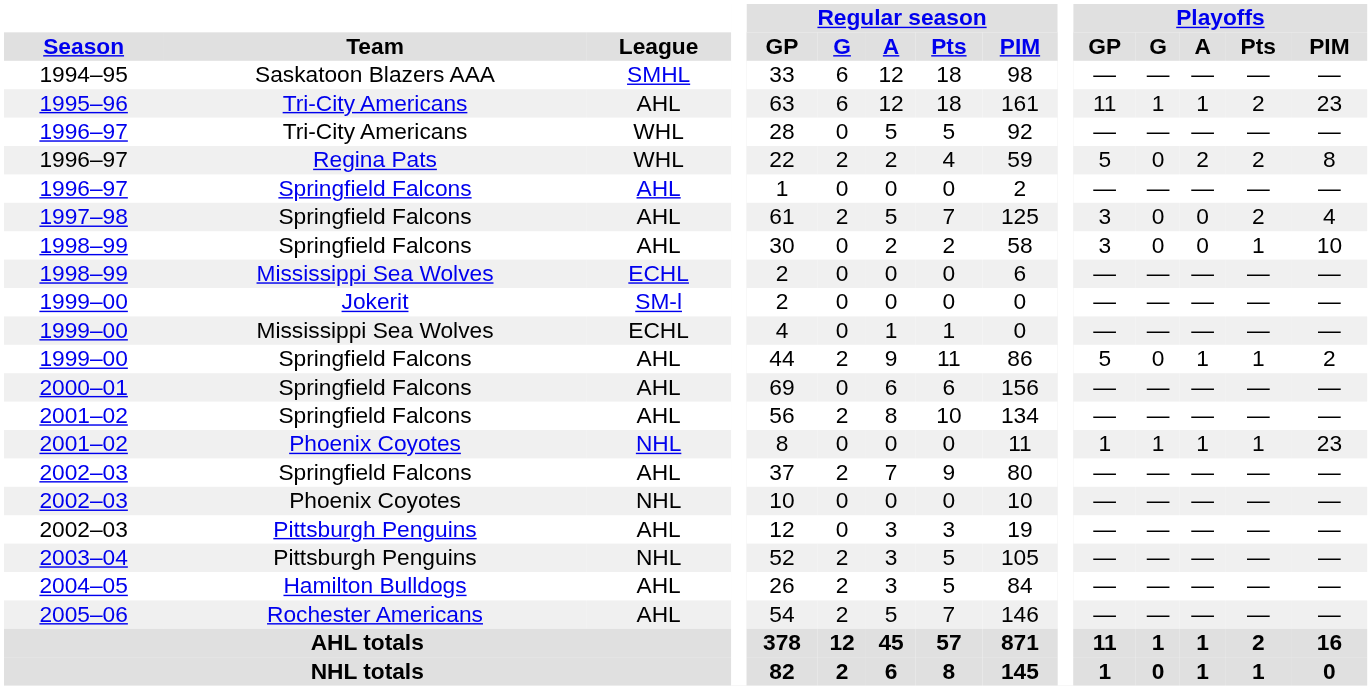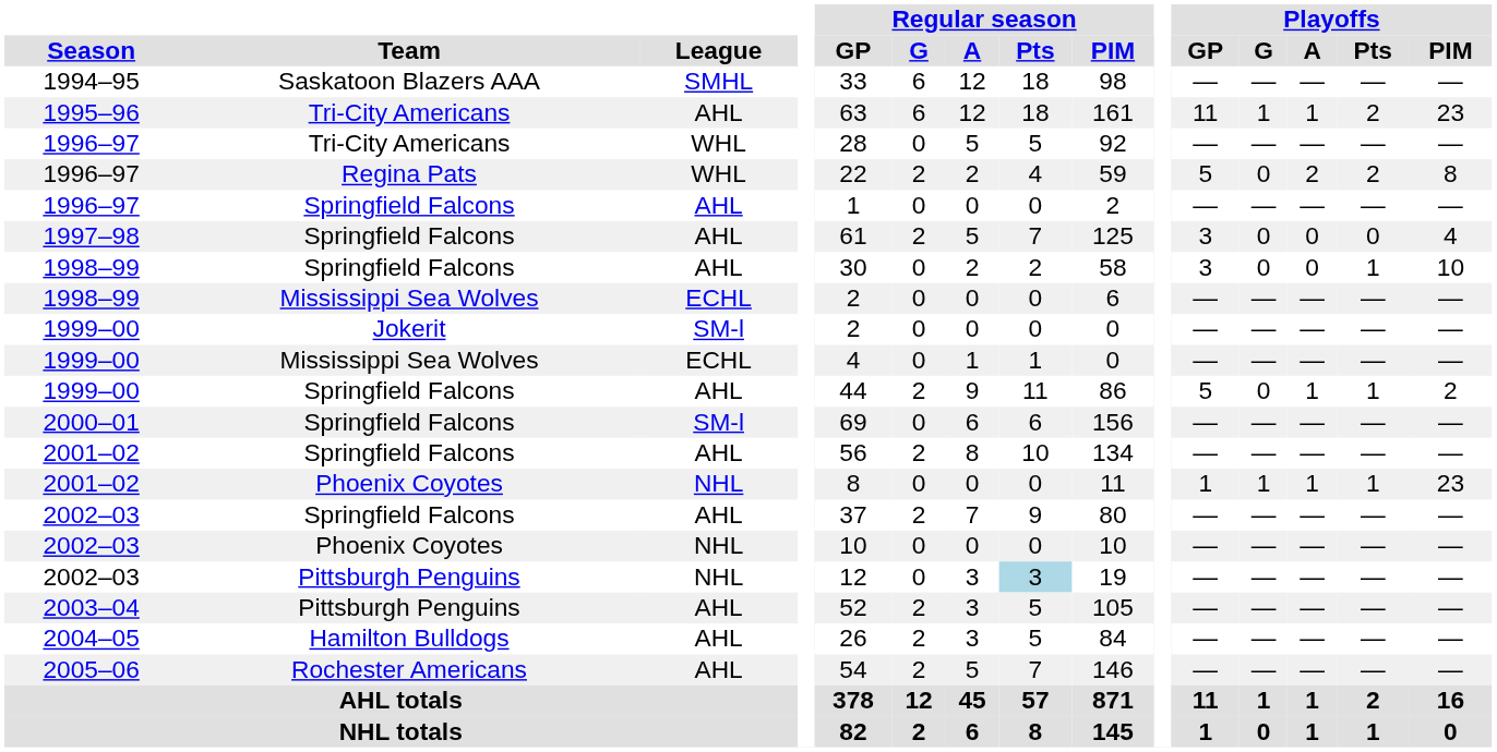 <table border="0" cellpadding="1" cellspacing="0" style="text-align:center; width:60em">
 <tr bgcolor="#e0e0e0">
 <th colspan="3" bgcolor="#ffffff"> </th>
 <th rowspan="100" bgcolor="#ffffff"> </th>
 <th colspan="5"><a href='#'>Regular season</a></th>
 <th rowspan="100" bgcolor="#ffffff"> </th>
 <th colspan="5"><a href='#'>Playoffs</a></th>
 </tr>
 <tr bgcolor="#e0e0e0">
 <th><a href='#'>Season</a></th>
 <th>Team</th>
 <th>League</th>
 <th>GP</th>
 <th><a href='#'>G</a></th>
 <th><a href='#'>A</a></th>
 <th><a href='#'>Pts</a></th>
 <th><a href='#'>PIM</a></th>
 <th>GP</th>
 <th>G</th>
 <th>A</th>
 <th>Pts</th>
 <th>PIM</th>
 </tr>
 <tr>
 <td>1994–95</td>
 <td>Saskatoon Blazers AAA</td>
 <td><a href='#'>SMHL</a></td>
 <td>33</td>
 <td>6</td>
 <td>12</td>
 <td>18</td>
 <td>98</td>
 <td>—</td>
 <td>—</td>
 <td>—</td>
 <td>—</td>
 <td>—</td>
 </tr>
 <tr bgcolor="#f0f0f0">
 <td><a href='#'>1995–96</a></td>
 <td><a href='#'>Tri-City Americans</a></td>
 <td>AHL</td>
 <td>63</td>
 <td>6</td>
 <td>12</td>
 <td>18</td>
 <td>161</td>
 <td>11</td>
 <td>1</td>
 <td>1</td>
 <td>2</td>
 <td>23</td>
 </tr>
 <tr>
 <td><a href='#'>1996–97</a></td>
 <td>Tri-City Americans</td>
 <td>WHL</td>
 <td>28</td>
 <td>0</td>
 <td>5</td>
 <td>5</td>
 <td>92</td>
 <td>—</td>
 <td>—</td>
 <td>—</td>
 <td>—</td>
 <td>—</td>
 </tr>
 <tr bgcolor="#f0f0f0">
 <td>1996–97</td>
 <td><a href='#'>Regina Pats</a></td>
 <td>WHL</td>
 <td>22</td>
 <td>2</td>
 <td>2</td>
 <td>4</td>
 <td>59</td>
 <td>5</td>
 <td>0</td>
 <td>2</td>
 <td>2</td>
 <td>8</td>
 </tr>
 <tr>
 <td><a href='#'>1996–97</a></td>
 <td><a href='#'>Springfield Falcons</a></td>
 <td><a href='#'>AHL</a></td>
 <td>1</td>
 <td>0</td>
 <td>0</td>
 <td>0</td>
 <td>2</td>
 <td>—</td>
 <td>—</td>
 <td>—</td>
 <td>—</td>
 <td>—</td>
 </tr>
 <tr bgcolor="#f0f0f0">
 <td><a href='#'>1997–98</a></td>
 <td>Springfield Falcons</td>
 <td>AHL</td>
 <td>61</td>
 <td>2</td>
 <td>5</td>
 <td>7</td>
 <td>125</td>
 <td>3</td>
 <td>0</td>
 <td>0</td>
-<td>2</td>
+<td>0</td>
 <td>4</td>
 </tr>
 <tr>
 <td><a href='#'>1998–99</a></td>
 <td>Springfield Falcons</td>
 <td>AHL</td>
 <td>30</td>
 <td>0</td>
 <td>2</td>
 <td>2</td>
 <td>58</td>
 <td>3</td>
 <td>0</td>
 <td>0</td>
 <td>1</td>
 <td>10</td>
 </tr>
 <tr bgcolor="#f0f0f0">
 <td><a href='#'>1998–99</a></td>
 <td><a href='#'>Mississippi Sea Wolves</a></td>
 <td><a href='#'>ECHL</a></td>
 <td>2</td>
 <td>0</td>
 <td>0</td>
 <td>0</td>
 <td>6</td>
 <td>—</td>
 <td>—</td>
 <td>—</td>
 <td>—</td>
 <td>—</td>
 </tr>
 <tr>
 <td><a href='#'>1999–00</a></td>
 <td><a href='#'>Jokerit</a></td>
 <td><a href='#'>SM-l</a></td>
 <td>2</td>
 <td>0</td>
 <td>0</td>
 <td>0</td>
 <td>0</td>
 <td>—</td>
 <td>—</td>
 <td>—</td>
 <td>—</td>
 <td>—</td>
 </tr>
 <tr bgcolor="#f0f0f0">
 <td><a href='#'>1999–00</a></td>
 <td>Mississippi Sea Wolves</td>
 <td>ECHL</td>
 <td>4</td>
 <td>0</td>
 <td>1</td>
 <td>1</td>
 <td>0</td>
 <td>—</td>
 <td>—</td>
 <td>—</td>
 <td>—</td>
 <td>—</td>
 </tr>
 <tr>
 <td><a href='#'>1999–00</a></td>
 <td>Springfield Falcons</td>
 <td>AHL</td>
 <td>44</td>
 <td>2</td>
 <td>9</td>
 <td>11</td>
 <td>86</td>
 <td>5</td>
 <td>0</td>
 <td>1</td>
 <td>1</td>
 <td>2</td>
 </tr>
 <tr bgcolor="#f0f0f0">
 <td><a href='#'>2000–01</a></td>
 <td>Springfield Falcons</td>
-<td>AHL</td>
+<td><a href='#'>SM-l</a></td>
 <td>69</td>
 <td>0</td>
 <td>6</td>
 <td>6</td>
 <td>156</td>
 <td>—</td>
 <td>—</td>
 <td>—</td>
 <td>—</td>
 <td>—</td>
 </tr>
 <tr>
 <td><a href='#'>2001–02</a></td>
 <td>Springfield Falcons</td>
 <td>AHL</td>
 <td>56</td>
 <td>2</td>
 <td>8</td>
 <td>10</td>
 <td>134</td>
 <td>—</td>
 <td>—</td>
 <td>—</td>
 <td>—</td>
 <td>—</td>
 </tr>
 <tr bgcolor="#f0f0f0">
 <td><a href='#'>2001–02</a></td>
 <td><a href='#'>Phoenix Coyotes</a></td>
 <td><a href='#'>NHL</a></td>
 <td>8</td>
 <td>0</td>
 <td>0</td>
 <td>0</td>
 <td>11</td>
 <td>1</td>
 <td>1</td>
 <td>1</td>
 <td>1</td>
 <td>23</td>
 </tr>
 <tr>
 <td><a href='#'>2002–03</a></td>
 <td>Springfield Falcons</td>
 <td>AHL</td>
 <td>37</td>
 <td>2</td>
 <td>7</td>
 <td>9</td>
 <td>80</td>
 <td>—</td>
 <td>—</td>
 <td>—</td>
 <td>—</td>
 <td>—</td>
 </tr>
 <tr bgcolor="#f0f0f0">
 <td><a href='#'>2002–03</a></td>
 <td>Phoenix Coyotes</td>
 <td>NHL</td>
 <td>10</td>
 <td>0</td>
 <td>0</td>
 <td>0</td>
 <td>10</td>
 <td>—</td>
 <td>—</td>
 <td>—</td>
 <td>—</td>
 <td>—</td>
 </tr>
 <tr>
 <td>2002–03</td>
 <td><a href='#'>Pittsburgh Penguins</a></td>
-<td>AHL</td>
+<td>NHL</td>
 <td>12</td>
 <td>0</td>
 <td>3</td>
-<td>3</td>
+<td style="background: lightblue;">3</td>
 <td>19</td>
 <td>—</td>
 <td>—</td>
 <td>—</td>
 <td>—</td>
 <td>—</td>
 </tr>
 <tr bgcolor="#f0f0f0">
 <td><a href='#'>2003–04</a></td>
 <td>Pittsburgh Penguins</td>
-<td>NHL</td>
+<td>AHL</td>
 <td>52</td>
 <td>2</td>
 <td>3</td>
 <td>5</td>
 <td>105</td>
 <td>—</td>
 <td>—</td>
 <td>—</td>
 <td>—</td>
 <td>—</td>
 </tr>
 <tr>
 <td><a href='#'>2004–05</a></td>
 <td><a href='#'>Hamilton Bulldogs</a></td>
 <td>AHL</td>
 <td>26</td>
 <td>2</td>
 <td>3</td>
 <td>5</td>
 <td>84</td>
 <td>—</td>
 <td>—</td>
 <td>—</td>
 <td>—</td>
 <td>—</td>
 </tr>
 <tr bgcolor="#f0f0f0">
 <td><a href='#'>2005–06</a></td>
 <td><a href='#'>Rochester Americans</a></td>
 <td>AHL</td>
 <td>54</td>
 <td>2</td>
 <td>5</td>
 <td>7</td>
 <td>146</td>
 <td>—</td>
 <td>—</td>
 <td>—</td>
 <td>—</td>
 <td>—</td>
 </tr>
 <tr bgcolor="#e0e0e0">
 <th colspan="3">AHL totals</th>
 <th>378</th>
 <th>12</th>
 <th>45</th>
 <th>57</th>
 <th>871</th>
 <th>11</th>
 <th>1</th>
 <th>1</th>
 <th>2</th>
 <th>16</th>
 </tr>
 <tr bgcolor="#e0e0e0">
 <th colspan="3">NHL totals</th>
 <th>82</th>
 <th>2</th>
 <th>6</th>
 <th>8</th>
 <th>145</th>
 <th>1</th>
 <th>0</th>
 <th>1</th>
 <th>1</th>
 <th>0</th>
 </tr>
 </table>
